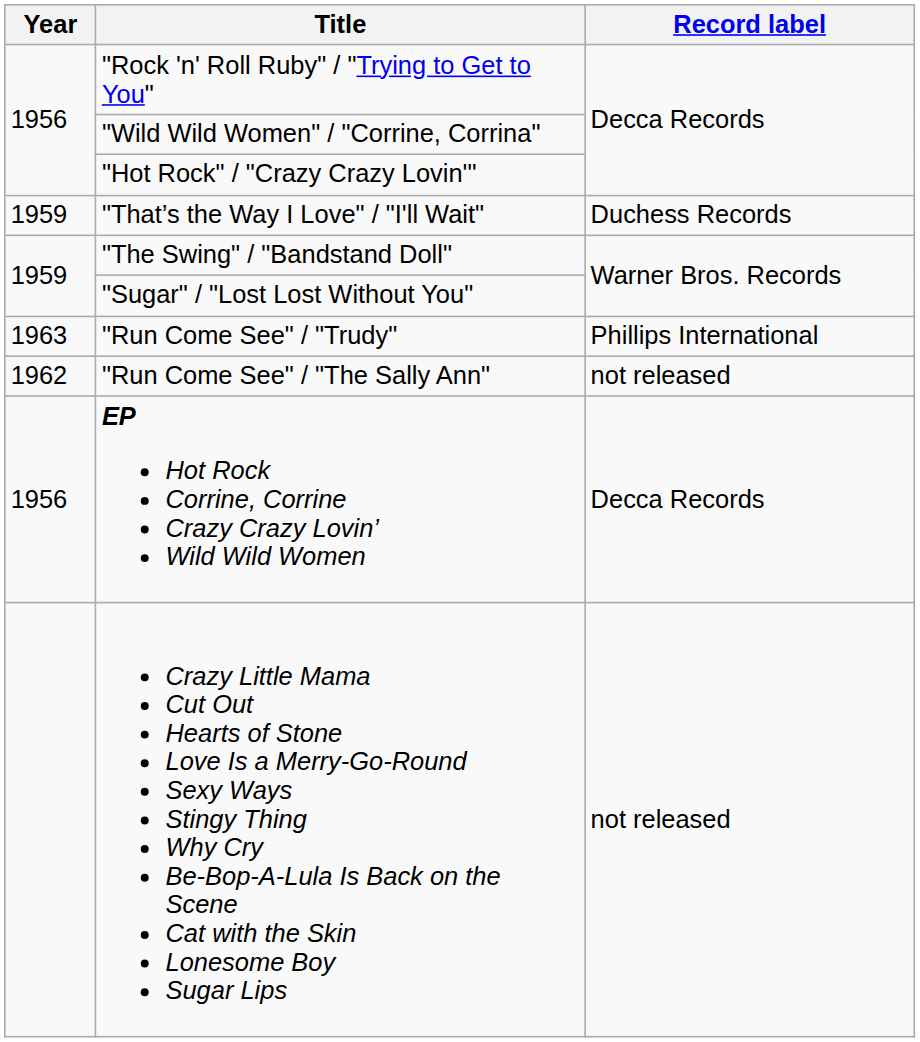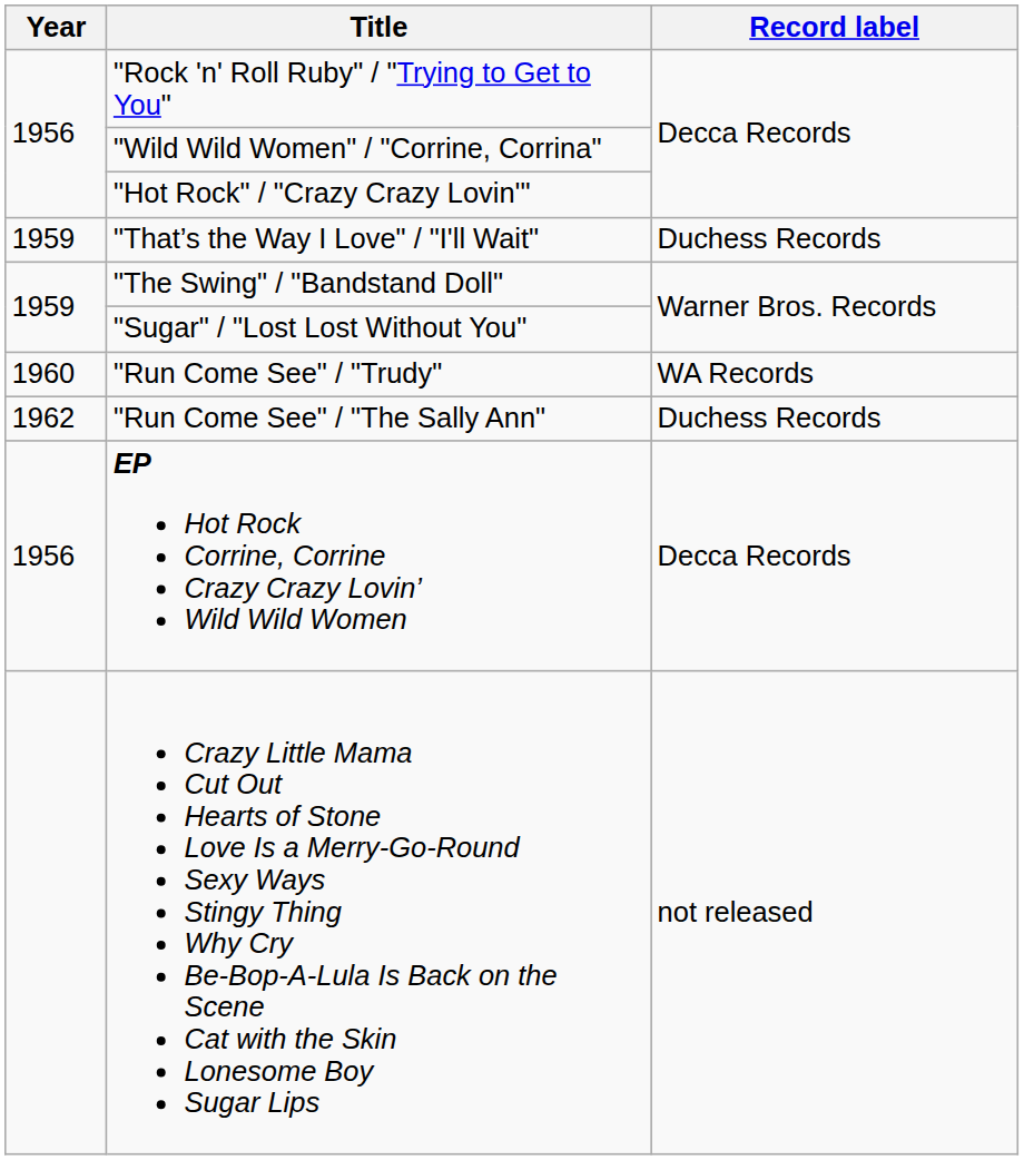 <table class="wikitable">
 <tr>
 <th width="50">Year</th>
 <th width="300">Title</th>
 <th width="200"><a href='#'>Record label</a></th>
 </tr>
 <tr>
 <td rowspan=3>1956</td>
 <td>"Rock 'n' Roll Ruby" / "<a href='#'>Trying to Get to You</a>"</td>
 <td rowspan=3>Decca Records</td>
 </tr>
 <tr>
 <td>"Wild Wild Women" / "Corrine, Corrina"</td>
 </tr>
 <tr>
 <td>"Hot Rock" / "Crazy Crazy Lovin'"</td>
 </tr>
 <tr>
 <td>1959</td>
 <td>"That’s the Way I Love" / "I'll Wait"</td>
 <td>Duchess Records</td>
 </tr>
 <tr>
 <td rowspan=2>1959</td>
 <td>"The Swing" / "Bandstand Doll"</td>
 <td rowspan=2>Warner Bros. Records</td>
 </tr>
 <tr>
 <td>"Sugar" / "Lost Lost Without You"</td>
 </tr>
 <tr>
-<td>1963</td>
+<td>1960</td>
 <td>"Run Come See" / "Trudy"</td>
-<td>Phillips International</td>
+<td>WA Records</td>
 </tr>
 <tr>
 <td>1962</td>
 <td>"Run Come See" / "The Sally Ann"</td>
-<td>not released</td>
+<td>Duchess Records</td>
 </tr>
 <tr>
 <td>1956</td>
 <td><strong><em>EP</em></strong><br><ul><li><em>Hot Rock</em></li><li><em>Corrine, Corrine</em></li><li><em>Crazy Crazy Lovin’</em></li><li><em>Wild Wild Women</em></li></ul></td>
 <td>Decca Records</td>
 </tr>
 <tr>
 <td></td>
 <td><br><ul><li><em>Crazy Little Mama</em></li><li><em>Cut Out</em></li><li><em>Hearts of Stone</em></li><li><em>Love Is a Merry-Go-Round</em></li><li><em>Sexy Ways</em></li><li><em>Stingy Thing</em></li><li><em>Why Cry</em></li><li><em>Be-Bop-A-Lula Is Back on the Scene</em></li><li><em>Cat with the Skin</em></li><li><em>Lonesome Boy</em></li><li><em>Sugar Lips</em></li></ul></td>
 <td>not released</td>
 </tr>
 </table>
